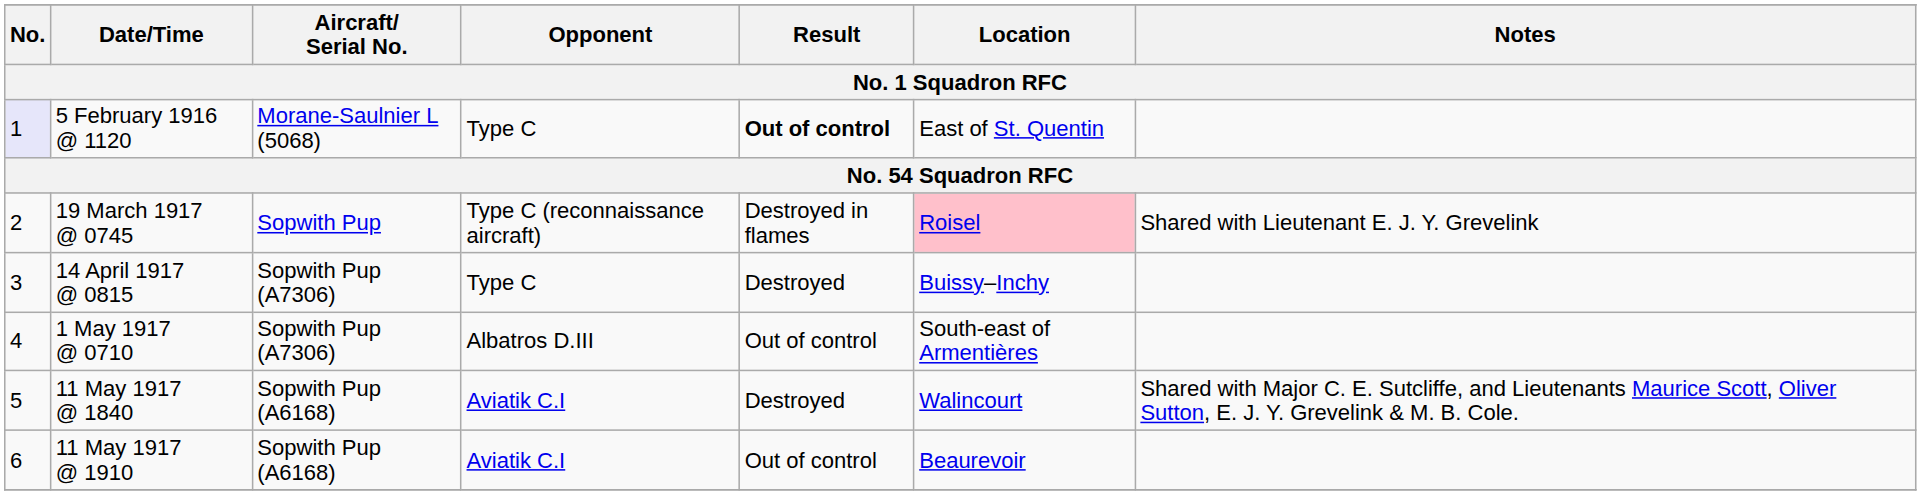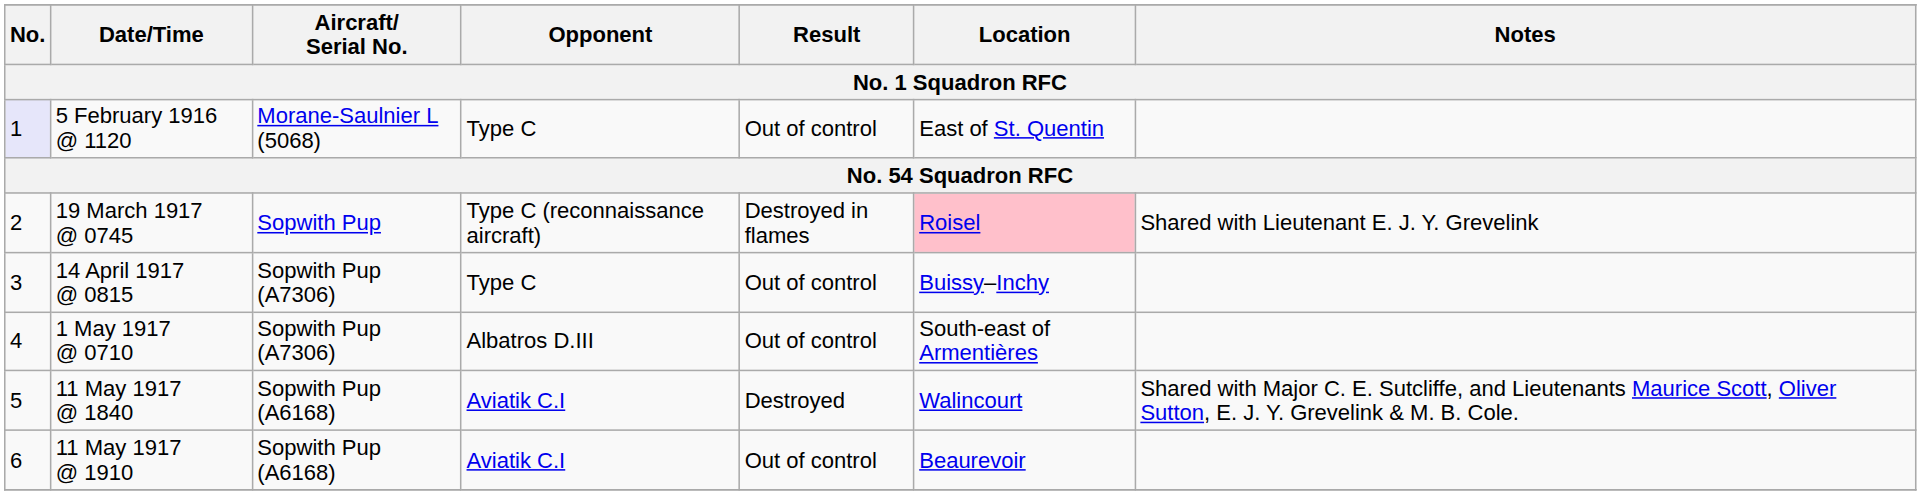 <table class="wikitable" style="font-size:90%;">
 <tr>
 </tr>
 <tr>
 <th>No.</th>
 <th width="125">Date/Time</th>
 <th width="130">Aircraft/<br>Serial No.</th>
 <th>Opponent</th>
 <th>Result</th>
 <th>Location</th>
 <th>Notes</th>
 </tr>
 <tr>
 <th colspan="7">No. 1 Squadron RFC</th>
 </tr>
 <tr>
 <td style="background: lavender;">1</td>
 <td>5 February 1916<br>@ 1120</td>
 <td><a href='#'>Morane-Saulnier L</a><br>(5068)</td>
 <td>Type C</td>
-<td><strong>Out of control</strong></td>
+<td>Out of control</td>
 <td>East of <a href='#'>St. Quentin</a></td>
 <td></td>
 </tr>
 <tr>
 <th colspan="7">No. 54 Squadron RFC</th>
 </tr>
 <tr>
 <td>2</td>
 <td>19 March 1917<br>@ 0745</td>
 <td><a href='#'>Sopwith Pup</a></td>
 <td>Type C (reconnaissance aircraft)</td>
 <td>Destroyed in flames</td>
 <td style="background: pink;"><a href='#'>Roisel</a></td>
 <td>Shared with Lieutenant E. J. Y. Grevelink</td>
 </tr>
 <tr>
 <td>3</td>
 <td>14 April 1917<br>@ 0815</td>
 <td>Sopwith Pup<br>(A7306)</td>
 <td>Type C</td>
-<td>Destroyed</td>
+<td>Out of control</td>
 <td><a href='#'>Buissy</a>–<a href='#'>Inchy</a></td>
 <td></td>
 </tr>
 <tr>
 <td>4</td>
 <td>1 May 1917<br>@ 0710</td>
 <td>Sopwith Pup<br>(A7306)</td>
 <td>Albatros D.III</td>
 <td>Out of control</td>
 <td>South-east of <a href='#'>Armentières</a></td>
 <td></td>
 </tr>
 <tr>
 <td>5</td>
 <td>11 May 1917<br>@ 1840</td>
 <td>Sopwith Pup<br>(A6168)</td>
 <td><a href='#'>Aviatik C.I</a></td>
 <td>Destroyed</td>
 <td><a href='#'>Walincourt</a></td>
 <td>Shared with Major C. E. Sutcliffe, and Lieutenants <a href='#'>Maurice Scott</a>, <a href='#'>Oliver Sutton</a>, E. J. Y. Grevelink & M. B. Cole.</td>
 </tr>
 <tr>
 <td>6</td>
 <td>11 May 1917<br>@ 1910</td>
 <td>Sopwith Pup<br>(A6168)</td>
 <td><a href='#'>Aviatik C.I</a></td>
 <td>Out of control</td>
 <td><a href='#'>Beaurevoir</a></td>
 <td></td>
 </tr>
 <tr>
 </tr>
 </table>
